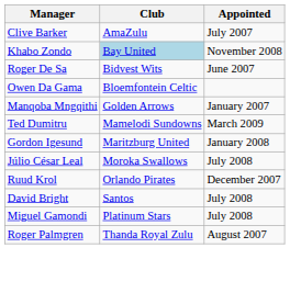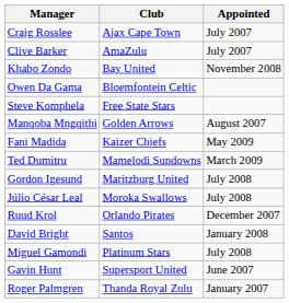 <table class="wikitable">
 <tr>
 <th>Manager</th>
 <th>Club</th>
 <th>Appointed</th>
+</tr>
+<tr>
+<td> <a href='#'>Craig Rosslee</a></td>
+<td><a href='#'>Ajax Cape Town</a></td>
+<td>July 2007</td>
 </tr>
 <tr>
 <td> <a href='#'>Clive Barker</a></td>
 <td><a href='#'>AmaZulu</a></td>
 <td>July 2007</td>
 </tr>
 <tr>
 <td> <a href='#'>Khabo Zondo</a></td>
-<td style="background: lightblue;"><a href='#'>Bay United</a></td>
+<td><a href='#'>Bay United</a></td>
 <td>November 2008</td>
-</tr>
-<tr>
-<td> <a href='#'>Roger De Sa</a></td>
-<td><a href='#'>Bidvest Wits</a></td>
-<td>June 2007</td>
 </tr>
 <tr>
 <td> <a href='#'>Owen Da Gama</a></td>
 <td><a href='#'>Bloemfontein Celtic</a></td>
 <td></td>
 </tr>
 <tr>
+<td> <a href='#'>Steve Komphela</a></td>
+<td><a href='#'>Free State Stars</a></td>
+<td></td>
+</tr>
+<tr>
 <td> <a href='#'>Manqoba Mngqithi</a></td>
 <td><a href='#'>Golden Arrows</a></td>
-<td>January 2007</td>
+<td>August 2007</td>
+</tr>
+<tr>
+<td> <a href='#'>Fani Madida</a></td>
+<td><a href='#'>Kaizer Chiefs</a></td>
+<td>May 2009</td>
 </tr>
 <tr>
 <td> <a href='#'>Ted Dumitru</a></td>
 <td><a href='#'>Mamelodi Sundowns</a></td>
 <td>March 2009</td>
 </tr>
 <tr>
 <td> <a href='#'>Gordon Igesund</a></td>
 <td><a href='#'>Maritzburg United</a></td>
-<td>January 2008</td>
+<td>July 2008</td>
 </tr>
 <tr>
 <td> <a href='#'>Júlio César Leal</a></td>
 <td><a href='#'>Moroka Swallows</a></td>
 <td>July 2008</td>
 </tr>
 <tr>
 <td> <a href='#'>Ruud Krol</a></td>
 <td><a href='#'>Orlando Pirates</a></td>
 <td>December 2007</td>
 </tr>
 <tr>
 <td> <a href='#'>David Bright</a></td>
 <td><a href='#'>Santos</a></td>
-<td>July 2008</td>
+<td>January 2008</td>
 </tr>
 <tr>
 <td> <a href='#'>Miguel Gamondi</a></td>
 <td><a href='#'>Platinum Stars</a></td>
 <td>July 2008</td>
 </tr>
 <tr>
+<td> <a href='#'>Gavin Hunt</a></td>
+<td><a href='#'>Supersport United</a></td>
+<td>June 2007</td>
+</tr>
+<tr>
 <td> <a href='#'>Roger Palmgren</a></td>
 <td><a href='#'>Thanda Royal Zulu</a></td>
-<td>August 2007</td>
+<td>January 2007</td>
 </tr>
 </table>
